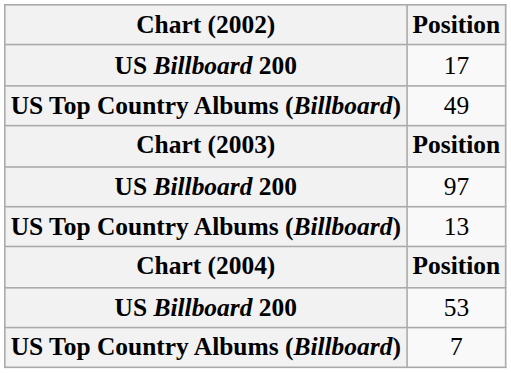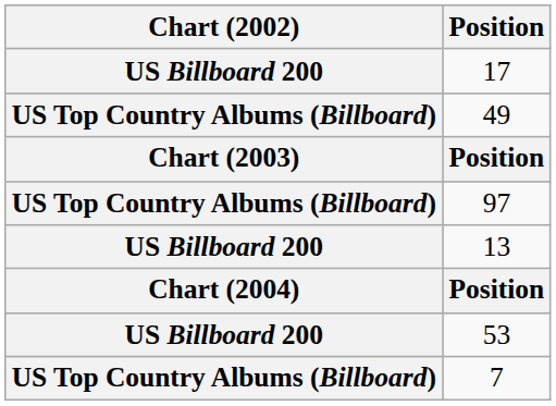 <table class="wikitable plainrowheaders" style="text-align:center">
 <tr>
 <th scope="col">Chart (2002)</th>
 <th scope="col">Position</th>
 </tr>
 <tr>
 <th scope="row">US <em>Billboard</em> 200</th>
 <td>17</td>
 </tr>
 <tr>
 <th scope="row">US Top Country Albums (<em>Billboard</em>)</th>
 <td>49</td>
 </tr>
 <tr>
 <th scope="col">Chart (2003)</th>
 <th scope="col">Position</th>
 </tr>
 <tr>
-<th scope="row">US <em>Billboard</em> 200</th>
+<th scope="row">US Top Country Albums (<em>Billboard</em>)</th>
 <td>97</td>
 </tr>
 <tr>
-<th scope="row">US Top Country Albums (<em>Billboard</em>)</th>
+<th scope="row">US <em>Billboard</em> 200</th>
 <td>13</td>
 </tr>
 <tr>
 <th scope="col">Chart (2004)</th>
 <th scope="col">Position</th>
 </tr>
 <tr>
 <th scope="row">US <em>Billboard</em> 200</th>
 <td>53</td>
 </tr>
 <tr>
 <th scope="row">US Top Country Albums (<em>Billboard</em>)</th>
 <td>7</td>
 </tr>
 </table>
